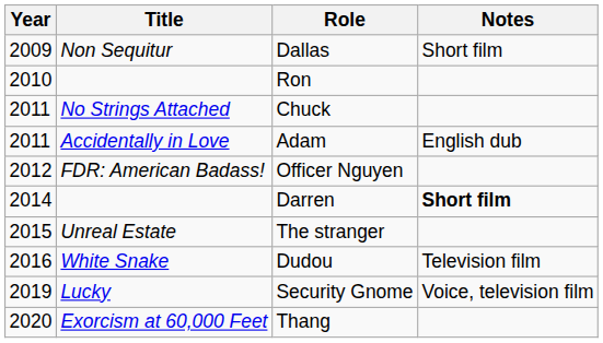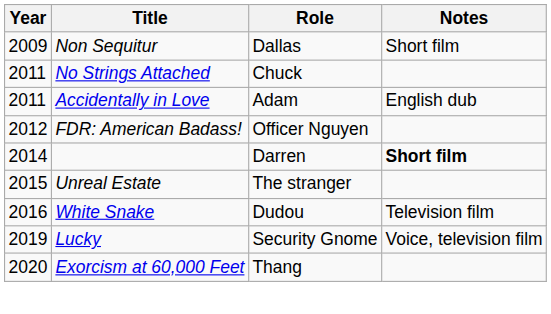 <table class="wikitable sortable">
 <tr>
 <th>Year</th>
 <th>Title</th>
 <th>Role</th>
 <th class="unsortable">Notes</th>
 </tr>
 <tr>
 <td>2009</td>
 <td><em>Non Sequitur</em></td>
 <td>Dallas</td>
 <td>Short film</td>
-</tr>
-<tr>
-<td>2010</td>
-<td><em></em></td>
-<td>Ron</td>
-<td></td>
 </tr>
 <tr>
 <td>2011</td>
 <td><em><a href='#'>No Strings Attached</a></em></td>
 <td>Chuck</td>
 <td></td>
 </tr>
 <tr>
 <td>2011</td>
 <td><em><a href='#'>Accidentally in Love</a></em></td>
 <td>Adam</td>
 <td>English dub</td>
 </tr>
 <tr>
 <td>2012</td>
 <td><em>FDR: American Badass!</em></td>
 <td>Officer Nguyen</td>
 <td></td>
 </tr>
 <tr>
 <td>2014</td>
 <td><em></em></td>
 <td>Darren</td>
 <td><strong>Short film</strong></td>
 </tr>
 <tr>
 <td>2015</td>
 <td><em>Unreal Estate</em></td>
 <td>The stranger</td>
 <td></td>
 </tr>
 <tr>
 <td>2016</td>
 <td><em><a href='#'>White Snake</a></em></td>
 <td>Dudou</td>
 <td>Television film</td>
 </tr>
 <tr>
 <td>2019</td>
 <td><em><a href='#'>Lucky</a></em></td>
 <td>Security Gnome</td>
 <td>Voice, television film</td>
 </tr>
 <tr>
 <td>2020</td>
 <td><em><a href='#'>Exorcism at 60,000 Feet</a></em></td>
 <td>Thang</td>
 <td></td>
 </tr>
 </table>
